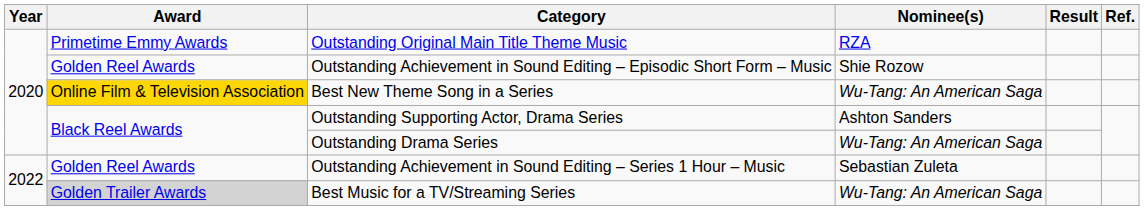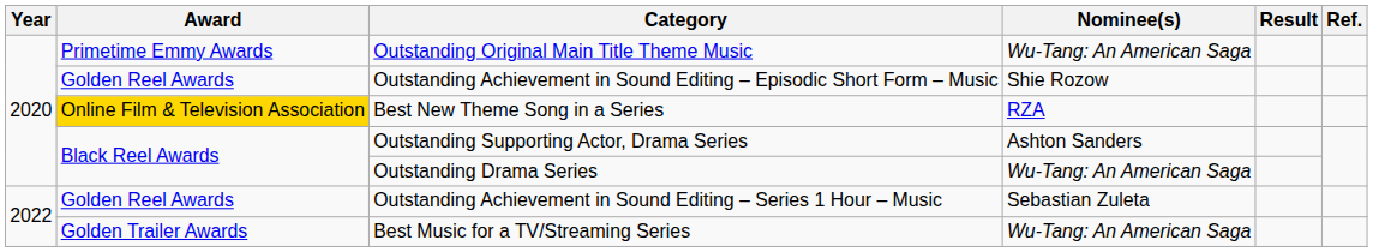 <table class="wikitable">
 <tr>
 <th>Year</th>
 <th>Award</th>
 <th>Category</th>
 <th>Nominee(s)</th>
 <th>Result</th>
 <th>Ref.</th>
 </tr>
 <tr>
 <td rowspan="5">2020</td>
 <td><a href='#'>Primetime Emmy Awards</a></td>
 <td><a href='#'>Outstanding Original Main Title Theme Music</a></td>
-<td><a href='#'>RZA</a></td>
+<td><em>Wu-Tang: An American Saga</em></td>
 <td></td>
 <td style="text-align:center;"></td>
 </tr>
 <tr>
 <td><a href='#'>Golden Reel Awards</a></td>
 <td>Outstanding Achievement in Sound Editing – Episodic Short Form – Music</td>
 <td>Shie Rozow</td>
 <td></td>
 <td style="text-align:center;"></td>
 </tr>
 <tr>
 <td style="background: gold;">Online Film & Television Association</td>
 <td>Best New Theme Song in a Series</td>
-<td><em>Wu-Tang: An American Saga</em></td>
+<td><a href='#'>RZA</a></td>
 <td></td>
 <td style="text-align:center;"></td>
 </tr>
 <tr>
 <td rowspan="2"><a href='#'>Black Reel Awards</a></td>
 <td>Outstanding Supporting Actor, Drama Series</td>
 <td>Ashton Sanders</td>
 <td></td>
 <td rowspan="2" style="text-align:center;"></td>
 </tr>
 <tr>
 <td>Outstanding Drama Series</td>
 <td><em>Wu-Tang: An American Saga</em></td>
 <td></td>
 </tr>
 <tr>
 <td rowspan="2">2022</td>
 <td><a href='#'>Golden Reel Awards</a></td>
 <td>Outstanding Achievement in Sound Editing – Series 1 Hour – Music</td>
 <td>Sebastian Zuleta</td>
 <td></td>
 <td style="text-align:center;"></td>
 </tr>
 <tr>
-<td style="background: lightgrey;"><a href='#'>Golden Trailer Awards</a></td>
+<td><a href='#'>Golden Trailer Awards</a></td>
 <td>Best Music for a TV/Streaming Series</td>
 <td><em>Wu-Tang: An American Saga</em></td>
 <td></td>
 <td style="text-align:center;"></td>
 </tr>
 </table>
